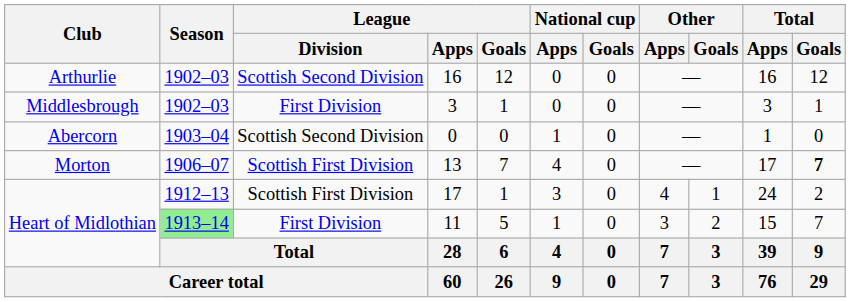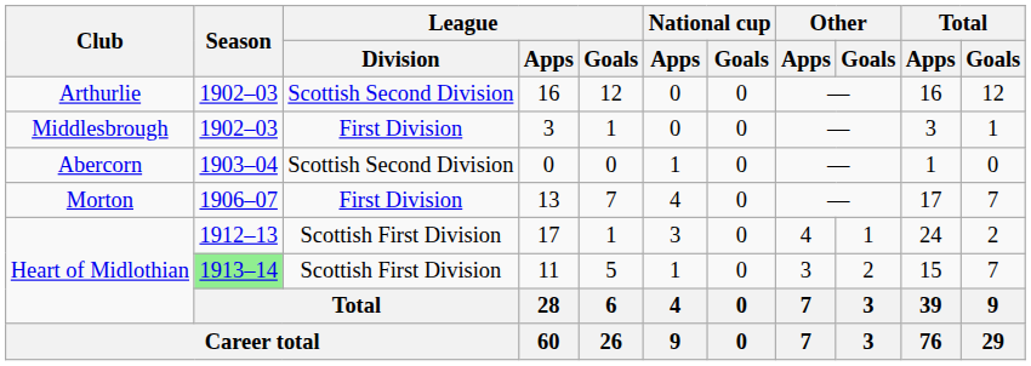 <table class="wikitable" style="text-align: center;">
 <tr>
 <th rowspan="2">Club</th>
 <th rowspan="2">Season</th>
 <th colspan="3">League</th>
 <th colspan="2">National cup</th>
 <th colspan="2">Other</th>
 <th colspan="2">Total</th>
 </tr>
 <tr>
 <th>Division</th>
 <th>Apps</th>
 <th>Goals</th>
 <th>Apps</th>
 <th>Goals</th>
 <th>Apps</th>
 <th>Goals</th>
 <th>Apps</th>
 <th>Goals</th>
 </tr>
 <tr>
 <td><a href='#'>Arthurlie</a></td>
 <td><a href='#'>1902–03</a></td>
 <td><a href='#'>Scottish Second Division</a></td>
 <td>16</td>
 <td>12</td>
 <td>0</td>
 <td>0</td>
 <td colspan="2">—</td>
 <td>16</td>
 <td>12</td>
 </tr>
 <tr>
 <td><a href='#'>Middlesbrough</a></td>
 <td><a href='#'>1902–03</a></td>
 <td><a href='#'>First Division</a></td>
 <td>3</td>
 <td>1</td>
 <td>0</td>
 <td>0</td>
 <td colspan="2">—</td>
 <td>3</td>
 <td>1</td>
 </tr>
 <tr>
 <td><a href='#'>Abercorn</a></td>
 <td><a href='#'>1903–04</a></td>
 <td>Scottish Second Division</td>
 <td>0</td>
 <td>0</td>
 <td>1</td>
 <td>0</td>
 <td colspan="2">—</td>
 <td>1</td>
 <td>0</td>
 </tr>
 <tr>
 <td><a href='#'>Morton</a></td>
 <td><a href='#'>1906–07</a></td>
-<td><a href='#'>Scottish First Division</a></td>
+<td><a href='#'>First Division</a></td>
 <td>13</td>
 <td>7</td>
 <td>4</td>
 <td>0</td>
 <td colspan="2">—</td>
 <td>17</td>
-<td><strong>7</strong></td>
+<td>7</td>
 </tr>
 <tr>
 <td rowspan="3"><a href='#'>Heart of Midlothian</a></td>
 <td><a href='#'>1912–13</a></td>
 <td>Scottish First Division</td>
 <td>17</td>
 <td>1</td>
 <td>3</td>
 <td>0</td>
 <td>4</td>
 <td>1</td>
 <td>24</td>
 <td>2</td>
 </tr>
 <tr>
 <td style="background: lightgreen;"><a href='#'>1913–14</a></td>
-<td><a href='#'>First Division</a></td>
+<td>Scottish First Division</td>
 <td>11</td>
 <td>5</td>
 <td>1</td>
 <td>0</td>
 <td>3</td>
 <td>2</td>
 <td>15</td>
 <td>7</td>
 </tr>
 <tr>
 <th colspan="2">Total</th>
 <th>28</th>
 <th>6</th>
 <th>4</th>
 <th>0</th>
 <th>7</th>
 <th>3</th>
 <th>39</th>
 <th>9</th>
 </tr>
 <tr>
 <th colspan="3">Career total</th>
 <th>60</th>
 <th>26</th>
 <th>9</th>
 <th>0</th>
 <th>7</th>
 <th>3</th>
 <th>76</th>
 <th>29</th>
 </tr>
 </table>
